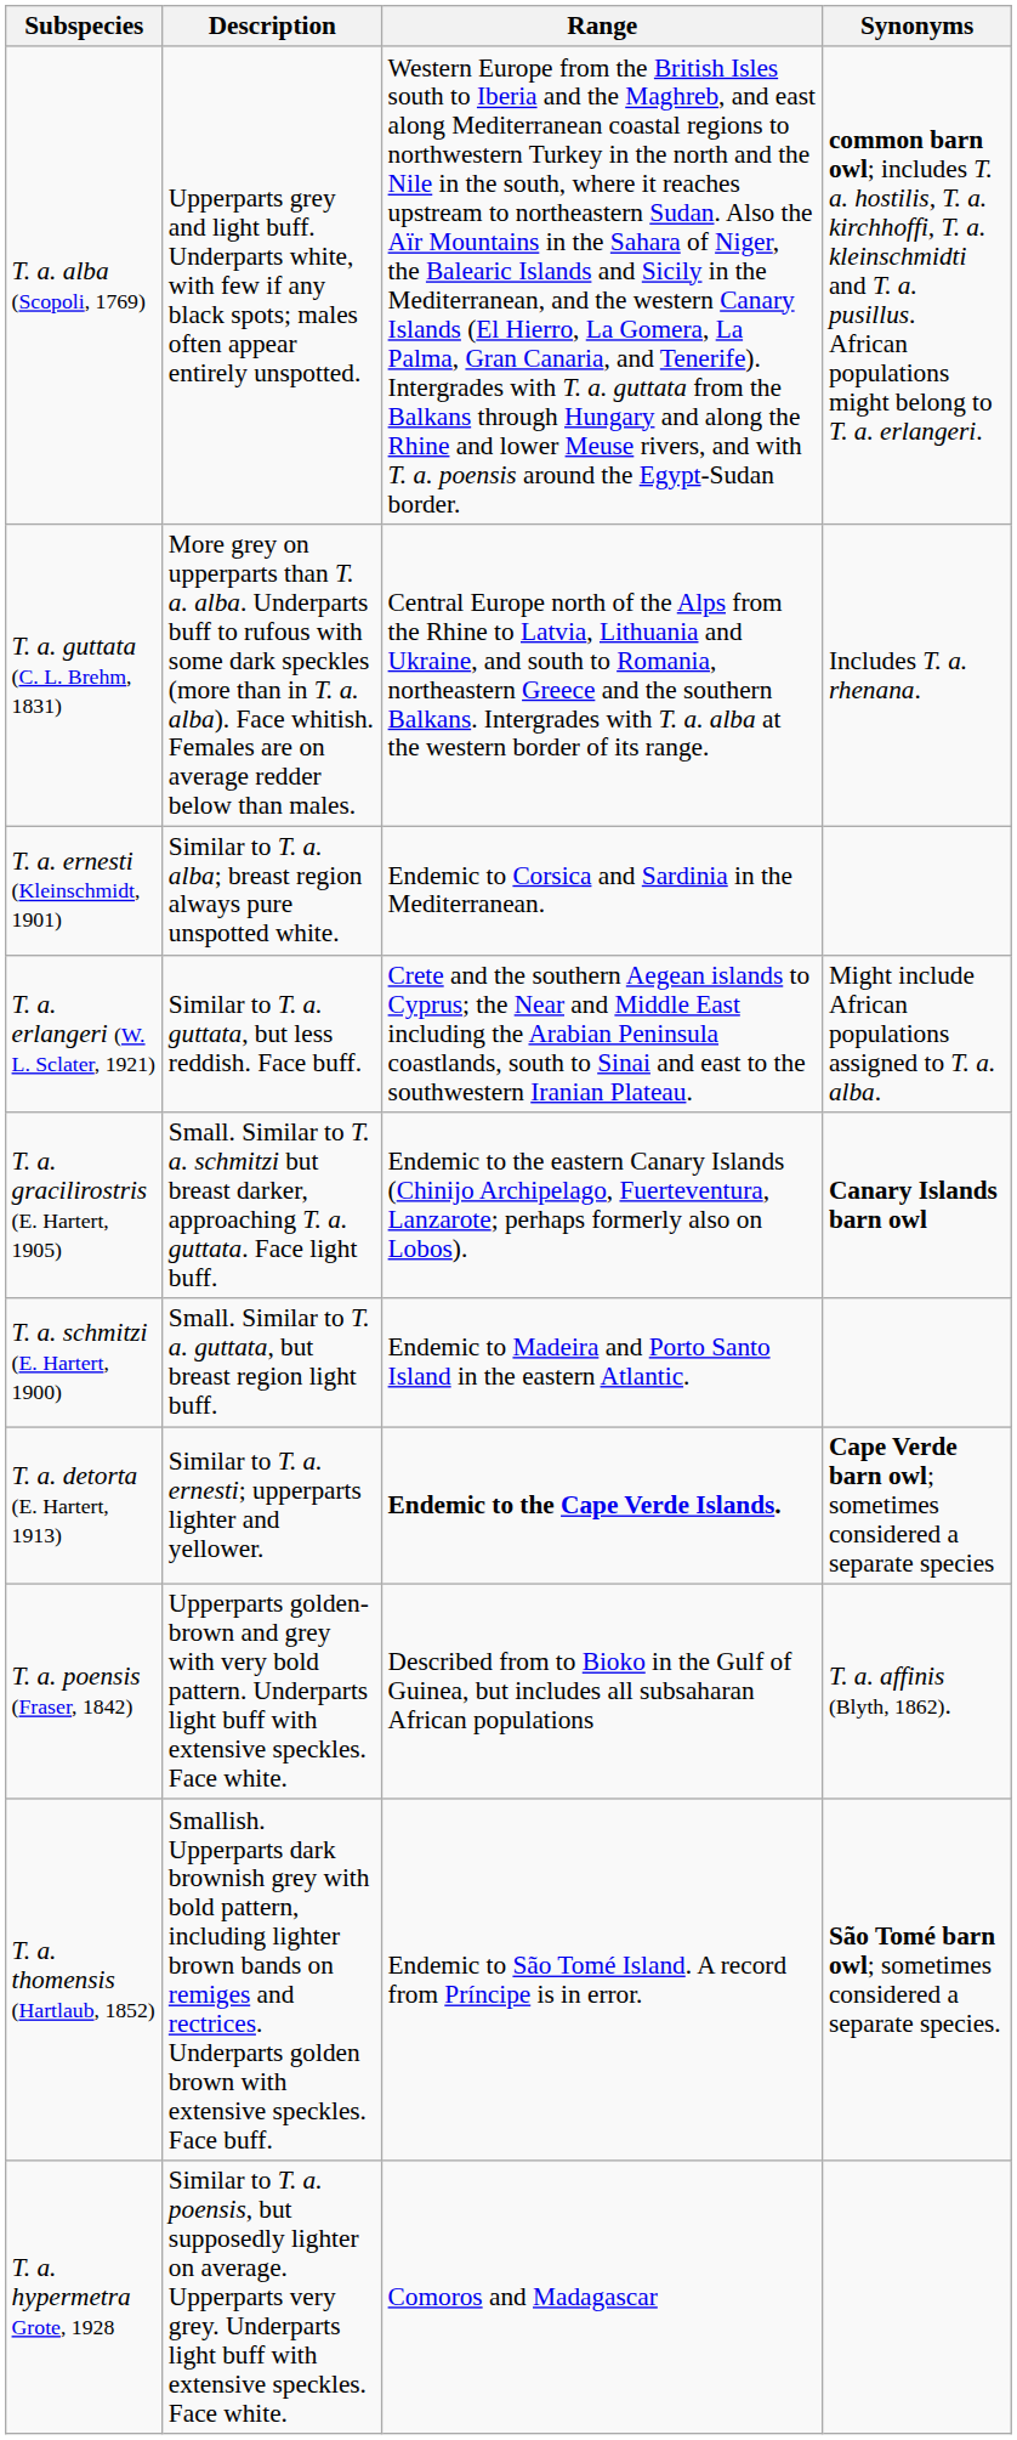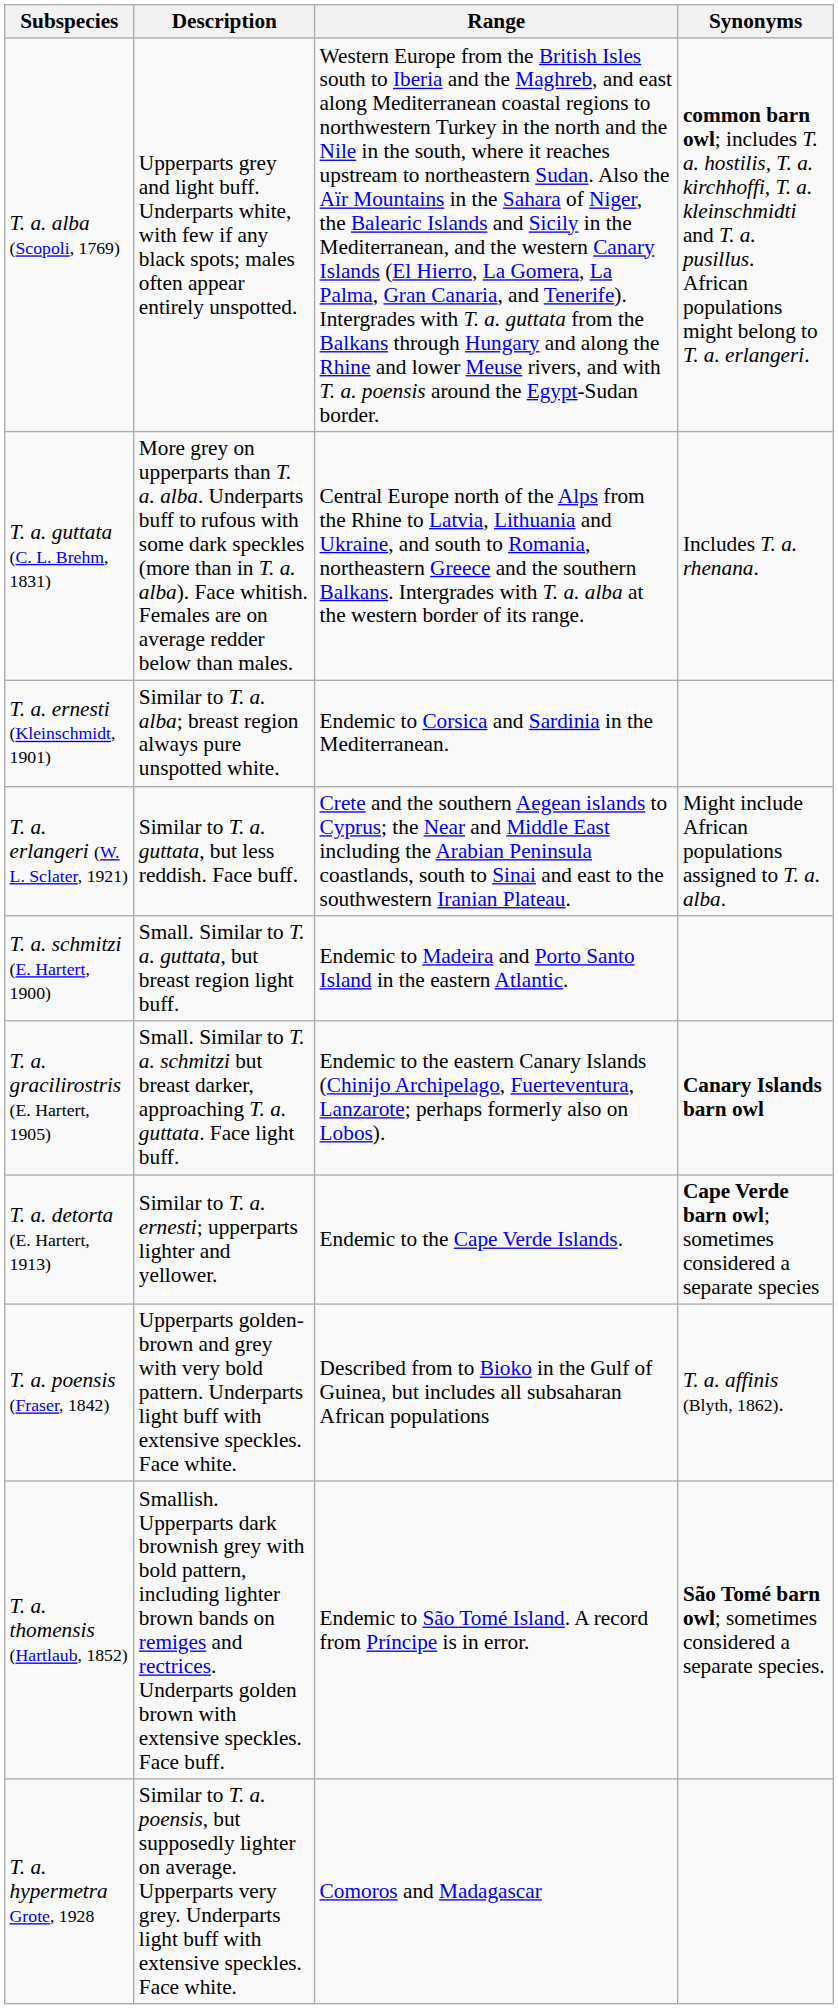 <table class="wikitable" style="width:100%;">
 <tr>
 <th>Subspecies</th>
 <th>Description</th>
 <th>Range</th>
 <th>Synonyms</th>
 </tr>
 <tr>
 <td><em>T. a. alba</em> <small>(<a href='#'>Scopoli</a>, 1769)</small> </td>
 <td>Upperparts grey and light buff. Underparts white, with few if any black spots; males often appear entirely unspotted.</td>
 <td>Western Europe from the <a href='#'>British Isles</a> south to <a href='#'>Iberia</a> and the <a href='#'>Maghreb</a>, and east along Mediterranean coastal regions to northwestern Turkey in the north and the <a href='#'>Nile</a> in the south, where it reaches upstream to northeastern <a href='#'>Sudan</a>. Also the <a href='#'>Aïr Mountains</a> in the <a href='#'>Sahara</a> of <a href='#'>Niger</a>, the <a href='#'>Balearic Islands</a> and <a href='#'>Sicily</a> in the Mediterranean, and the western <a href='#'>Canary Islands</a> (<a href='#'>El Hierro</a>, <a href='#'>La Gomera</a>, <a href='#'>La Palma</a>, <a href='#'>Gran Canaria</a>, and <a href='#'>Tenerife</a>). Intergrades with <em>T. a. guttata</em> from the <a href='#'>Balkans</a> through <a href='#'>Hungary</a> and along the <a href='#'>Rhine</a> and lower <a href='#'>Meuse</a> rivers, and with <em>T. a. poensis</em> around the <a href='#'>Egypt</a>-Sudan border.</td>
 <td><strong>common barn owl</strong>; includes <em>T. a. hostilis, T. a. kirchhoffi, T. a. kleinschmidti</em> and <em>T. a. pusillus</em>. <br>African populations might belong to <em>T. a. erlangeri</em>.</td>
 </tr>
 <tr>
 <td><em>T. a. guttata</em> <small>(<a href='#'>C. L. Brehm</a>, 1831)</small> </td>
 <td>More grey on upperparts than <em>T. a. alba</em>. Underparts buff to rufous with some dark speckles (more than in <em>T. a. alba</em>). Face whitish. Females are on average redder below than males.</td>
 <td>Central Europe north of the <a href='#'>Alps</a> from the Rhine to <a href='#'>Latvia</a>, <a href='#'>Lithuania</a> and <a href='#'>Ukraine</a>, and south to <a href='#'>Romania</a>, northeastern <a href='#'>Greece</a> and the southern <a href='#'>Balkans</a>. Intergrades with <em>T. a. alba</em> at the western border of its range.</td>
 <td>Includes <em>T. a. rhenana</em>.</td>
 </tr>
 <tr>
 <td><em>T. a. ernesti</em> <small>(<a href='#'>Kleinschmidt</a>, 1901)</small></td>
 <td>Similar to <em>T. a. alba</em>; breast region always pure unspotted white.</td>
 <td>Endemic to <a href='#'>Corsica</a> and <a href='#'>Sardinia</a> in the Mediterranean.</td>
 <td></td>
 </tr>
 <tr>
 <td><em>T. a. erlangeri</em> <small>(<a href='#'>W. L. Sclater</a>, 1921)</small></td>
 <td>Similar to <em>T. a. guttata</em>, but less reddish. Face buff.</td>
 <td><a href='#'>Crete</a> and the southern <a href='#'>Aegean islands</a> to <a href='#'>Cyprus</a>; the <a href='#'>Near</a> and <a href='#'>Middle East</a> including the <a href='#'>Arabian Peninsula</a> coastlands, south to <a href='#'>Sinai</a> and east to the southwestern <a href='#'>Iranian Plateau</a>.</td>
 <td>Might include African populations assigned to <em>T. a. alba</em>.</td>
 </tr>
 <tr>
+<td><em>T. a. schmitzi</em> <small>(<a href='#'>E. Hartert</a>, 1900)</small></td>
+<td>Small. Similar to <em>T. a. guttata</em>, but breast region light buff.</td>
+<td>Endemic to <a href='#'>Madeira</a> and <a href='#'>Porto Santo Island</a> in the eastern <a href='#'>Atlantic</a>.</td>
+<td></td>
+</tr>
+<tr>
 <td><em>T. a. gracilirostris</em> <small>(E. Hartert, 1905)</small></td>
 <td>Small. Similar to <em>T. a. schmitzi</em> but breast darker, approaching <em>T. a. guttata</em>. Face light buff.</td>
 <td>Endemic to the eastern Canary Islands (<a href='#'>Chinijo Archipelago</a>, <a href='#'>Fuerteventura</a>, <a href='#'>Lanzarote</a>; perhaps formerly also on <a href='#'>Lobos</a>).</td>
 <td><strong>Canary Islands barn owl</strong></td>
 </tr>
 <tr>
-<td><em>T. a. schmitzi</em> <small>(<a href='#'>E. Hartert</a>, 1900)</small></td>
-<td>Small. Similar to <em>T. a. guttata</em>, but breast region light buff.</td>
-<td>Endemic to <a href='#'>Madeira</a> and <a href='#'>Porto Santo Island</a> in the eastern <a href='#'>Atlantic</a>.</td>
-<td></td>
-</tr>
-<tr>
 <td><em>T. a. detorta</em> <small>(E. Hartert, 1913)</small></td>
 <td>Similar to <em>T. a. ernesti</em>; upperparts lighter and yellower.</td>
-<td><strong>Endemic to the <a href='#'>Cape Verde Islands</a>.</strong></td>
+<td>Endemic to the <a href='#'>Cape Verde Islands</a>.</td>
 <td><strong>Cape Verde barn owl</strong>; sometimes considered a separate species</td>
 </tr>
 <tr>
 <td><em>T. a. poensis</em> <small>(<a href='#'>Fraser</a>, 1842)</small></td>
 <td>Upperparts golden-brown and grey with very bold pattern. Underparts light buff with extensive speckles. Face white.</td>
 <td>Described from to <a href='#'>Bioko</a> in the Gulf of Guinea, but includes all subsaharan African populations</td>
 <td><em>T. a. affinis</em> <small>(Blyth, 1862)</small>.</td>
 </tr>
 <tr>
 <td><em>T. a. thomensis</em>  <small>(<a href='#'>Hartlaub</a>, 1852)</small></td>
 <td>Smallish. Upperparts dark brownish grey with bold pattern, including lighter brown bands on <a href='#'>remiges</a> and <a href='#'>rectrices</a>. Underparts golden brown with extensive speckles. Face buff.</td>
 <td>Endemic to <a href='#'>São Tomé Island</a>. A record from <a href='#'>Príncipe</a> is in error.</td>
 <td><strong>São Tomé barn owl</strong>; sometimes considered a separate species.</td>
 </tr>
 <tr>
 <td><em>T. a. hypermetra</em> <small><a href='#'>Grote</a>, 1928</small></td>
 <td>Similar to <em>T. a. poensis</em>, but supposedly lighter on average. Upperparts very grey. Underparts light buff with extensive speckles. Face white.</td>
 <td><a href='#'>Comoros</a> and <a href='#'>Madagascar</a></td>
 <td></td>
 </tr>
 </table>
